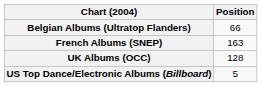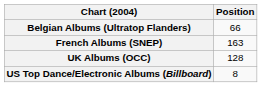 <table class="wikitable sortable plainrowheaders" style="text-align:center">
 <tr>
 <th scope="col">Chart (2004)</th>
 <th scope="col">Position</th>
 </tr>
 <tr>
 <th scope="row">Belgian Albums (Ultratop Flanders)</th>
 <td>66</td>
 </tr>
 <tr>
 <th scope="row">French Albums (SNEP)</th>
 <td>163</td>
 </tr>
 <tr>
 <th scope="row">UK Albums (OCC)</th>
 <td>128</td>
 </tr>
 <tr>
 <th scope="row">US Top Dance/Electronic Albums (<em>Billboard</em>)</th>
-<td>5</td>
+<td>8</td>
 </tr>
 </table>
